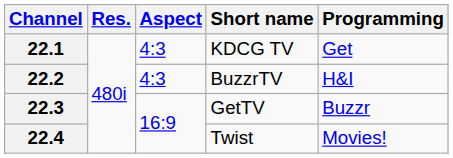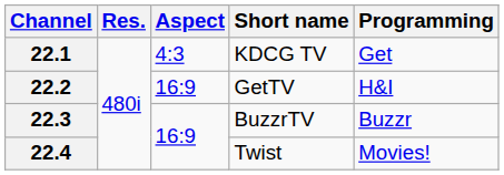 <table class="wikitable">
 <tr>
 <th scope = "col"><a href='#'>Channel</a></th>
 <th scope = "col"><a href='#'>Res.</a></th>
 <th scope = "col"><a href='#'>Aspect</a></th>
 <th scope = "col">Short name</th>
 <th scope = "col">Programming</th>
 </tr>
 <tr>
 <th scope = "row">22.1</th>
 <td rowspan=4><a href='#'>480i</a></td>
 <td><a href='#'>4:3</a></td>
 <td>KDCG TV</td>
 <td><a href='#'>Get</a></td>
 </tr>
 <tr>
 <th scope = "row">22.2</th>
-<td><a href='#'>4:3</a></td>
-<td>BuzzrTV</td>
+<td><a href='#'>16:9</a></td>
+<td>GetTV</td>
 <td><a href='#'>H&I</a></td>
 </tr>
 <tr>
 <th scope = "row">22.3</th>
 <td rowspan=2><a href='#'>16:9</a></td>
-<td>GetTV</td>
+<td>BuzzrTV</td>
 <td><a href='#'>Buzzr</a></td>
 </tr>
 <tr>
 <th scope = "row">22.4</th>
 <td>Twist</td>
 <td><a href='#'>Movies!</a></td>
 </tr>
 </table>
